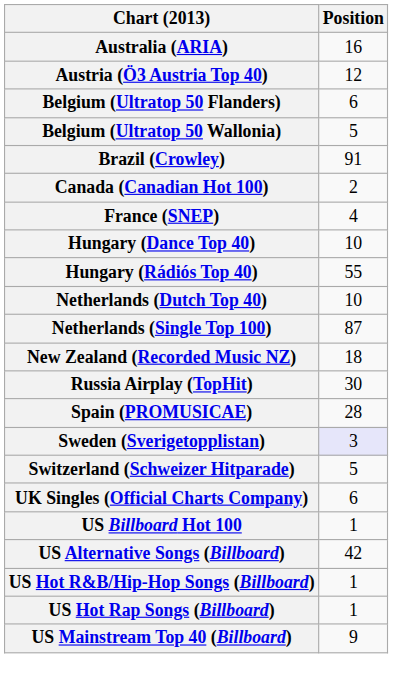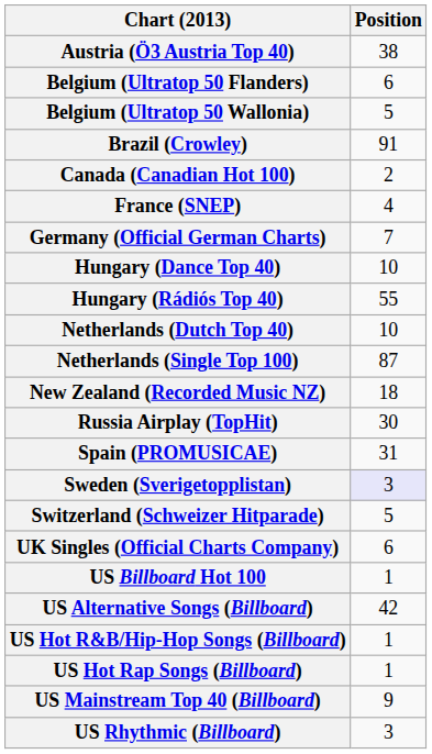 <table class="wikitable sortable plainrowheaders" style="text-align:center;">
 <tr>
 <th scope="col">Chart (2013)</th>
 <th scope="col">Position</th>
 </tr>
 <tr>
-<th scope="row">Australia (<a href='#'>ARIA</a>)</th>
-<td style="text-align:center;">16</td>
-</tr>
-<tr>
 <th scope="row">Austria (<a href='#'>Ö3 Austria Top 40</a>)</th>
-<td style="text-align:center;">12</td>
+<td style="text-align:center;">38</td>
 </tr>
 <tr>
 <th scope="row">Belgium (<a href='#'>Ultratop 50</a> Flanders)</th>
 <td style="text-align:center;">6</td>
 </tr>
 <tr>
 <th scope="row">Belgium (<a href='#'>Ultratop 50</a> Wallonia)</th>
 <td style="text-align:center;">5</td>
 </tr>
 <tr>
 <th scope="row">Brazil (<a href='#'>Crowley</a>)</th>
 <td style="text-align:center;">91</td>
 </tr>
 <tr>
 <th scope="row">Canada (<a href='#'>Canadian Hot 100</a>)</th>
 <td style="text-align:center;">2</td>
 </tr>
 <tr>
 <th scope="row">France (<a href='#'>SNEP</a>)</th>
 <td style="text-align:center;">4</td>
+</tr>
+<tr>
+<th scope="row">Germany (<a href='#'>Official German Charts</a>)</th>
+<td style="text-align:center;">7</td>
 </tr>
 <tr>
 <th scope="row">Hungary (<a href='#'>Dance Top 40</a>)</th>
 <td style="text-align:center;">10</td>
 </tr>
 <tr>
 <th scope="row">Hungary (<a href='#'>Rádiós Top 40</a>)</th>
 <td style="text-align:center;">55</td>
 </tr>
 <tr>
 <th scope="row">Netherlands (<a href='#'>Dutch Top 40</a>)</th>
 <td style="text-align:center;">10</td>
 </tr>
 <tr>
 <th scope="row">Netherlands (<a href='#'>Single Top 100</a>)</th>
 <td style="text-align:center;">87</td>
 </tr>
 <tr>
 <th scope="row">New Zealand (<a href='#'>Recorded Music NZ</a>)</th>
 <td style="text-align:center;">18</td>
 </tr>
 <tr>
 <th scope="row">Russia Airplay (<a href='#'>TopHit</a>)</th>
 <td style="text-align:center;">30</td>
 </tr>
 <tr>
 <th scope="row">Spain (<a href='#'>PROMUSICAE</a>)</th>
-<td style="text-align:center;">28</td>
+<td style="text-align:center;">31</td>
 </tr>
 <tr>
 <th scope="row">Sweden (<a href='#'>Sverigetopplistan</a>)</th>
 <td style="background: lavender; text-align:center;">3</td>
 </tr>
 <tr>
 <th scope="row">Switzerland (<a href='#'>Schweizer Hitparade</a>)</th>
 <td style="text-align:center;">5</td>
 </tr>
 <tr>
 <th scope="row">UK Singles (<a href='#'>Official Charts Company</a>)</th>
 <td style="text-align:center;">6</td>
 </tr>
 <tr>
 <th scope=row>US <a href='#'><em>Billboard</em> Hot 100</a></th>
 <td style="text-align:center;">1</td>
 </tr>
 <tr>
 <th scope=row>US <a href='#'>Alternative Songs</a> (<a href='#'><em>Billboard</em></a>)</th>
 <td style="text-align:center;">42</td>
 </tr>
 <tr>
 <th scope=row>US <a href='#'>Hot R&B/Hip-Hop Songs</a> (<a href='#'><em>Billboard</em></a>)</th>
 <td style="text-align:center;">1</td>
 </tr>
 <tr>
 <th scope=row>US <a href='#'>Hot Rap Songs</a> (<em><a href='#'>Billboard</a></em>)</th>
 <td style="text-align:center;">1</td>
 </tr>
 <tr>
 <th scope=row>US <a href='#'>Mainstream Top 40</a> (<a href='#'><em>Billboard</em></a>)</th>
 <td style="text-align:center;">9</td>
 </tr>
+<tr>
+<th scope="row">US <a href='#'>Rhythmic</a> (<em><a href='#'>Billboard</a></em>)</th>
+<td style="text-align:center;">3</td>
+</tr>
 </table>
